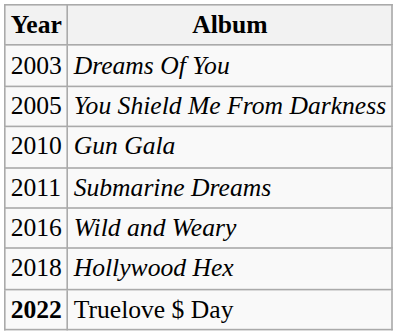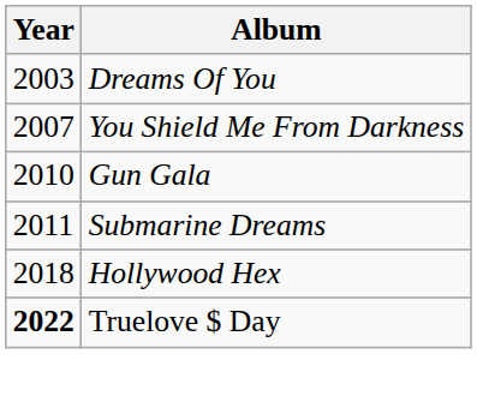 <table class="wikitable">
 <tr>
 <th>Year</th>
 <th>Album</th>
 </tr>
 <tr ---->
 <td>2003</td>
 <td><em>Dreams Of You</em></td>
 </tr>
 <tr ---->
-<td>2005</td>
+<td>2007</td>
 <td><em>You Shield Me From Darkness</em></td>
 </tr>
 <tr ---->
 <td>2010</td>
 <td><em>Gun Gala</em></td>
 </tr>
 <tr ---->
 <td>2011</td>
 <td><em>Submarine Dreams</em></td>
 </tr>
 <tr>
-<td>2016</td>
-<td><em>Wild and Weary</em></td>
-</tr>
-<tr>
 <td>2018</td>
 <td><em>Hollywood Hex</em></td>
 </tr>
 <tr>
 <td><strong>2022</strong></td>
 <td>Truelove $ Day</td>
 </tr>
 </table>
